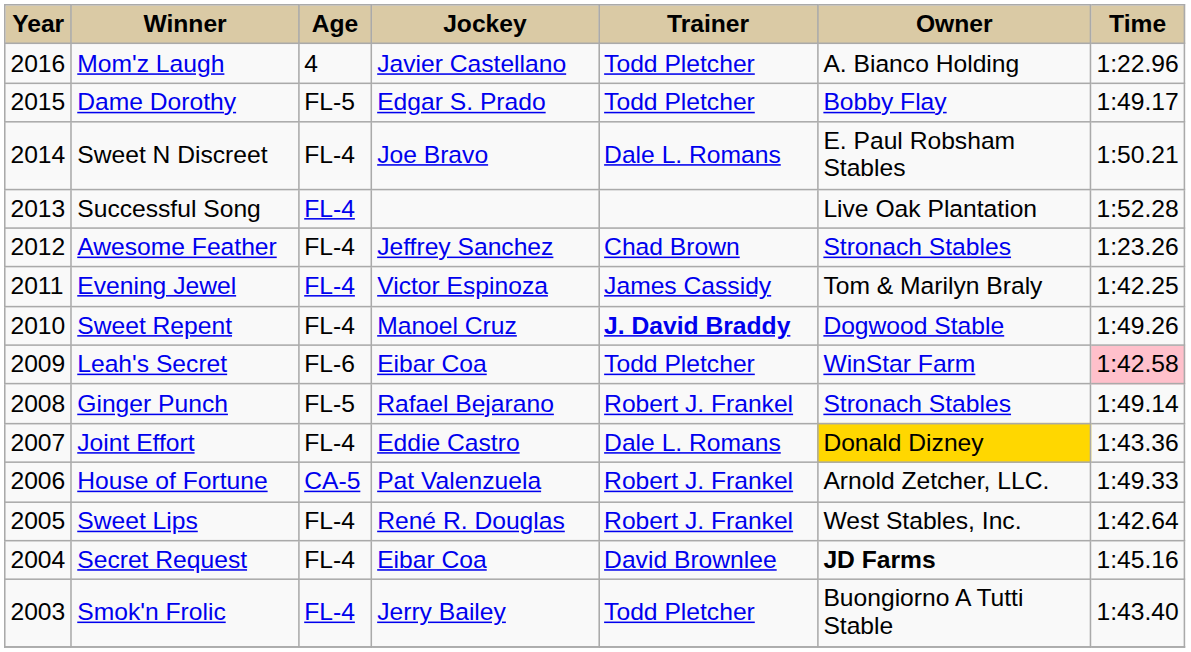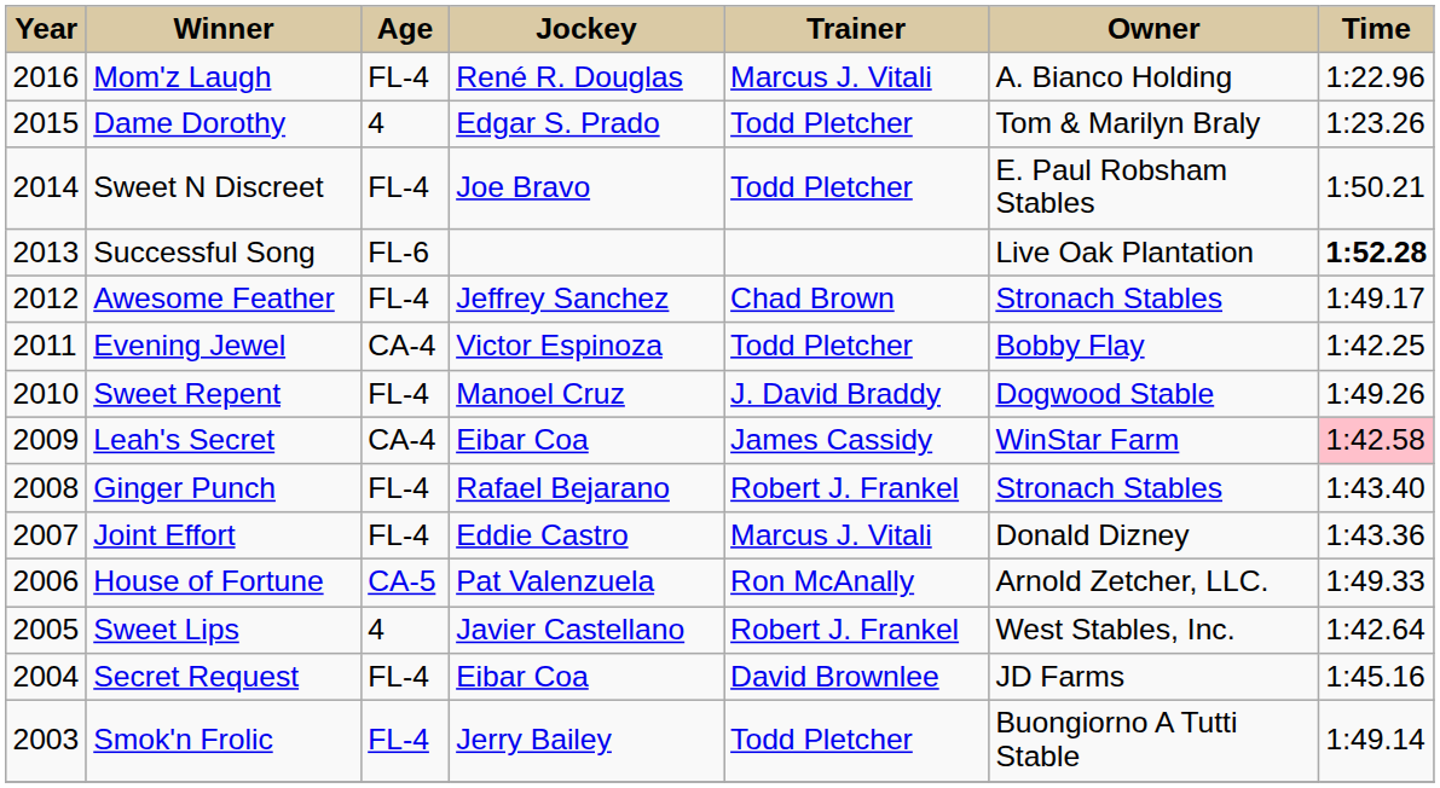 <table class="wikitable sortable">
 <tr>
 <th style="background-color:#DACAA5; width:36px">Year<br></th>
 <th style="background-color:#DACAA5; width:140px">Winner<br></th>
 <th style="background-color:#DACAA5; width:40px">Age<br></th>
 <th style="background-color:#DACAA5; width:140px">Jockey<br></th>
 <th style="background-color:#DACAA5; width:135px">Trainer<br></th>
 <th style="background-color:#DACAA5; width:170px">Owner<br></th>
 <th style="background-color:#DACAA5">Time<br></th>
 </tr>
 <tr>
 <td>2016</td>
 <td><a href='#'>Mom'z Laugh</a></td>
-<td>4</td>
-<td><a href='#'>Javier Castellano</a></td>
-<td><a href='#'>Todd Pletcher</a></td>
+<td>FL-4</td>
+<td><a href='#'>René R. Douglas</a></td>
+<td><a href='#'>Marcus J. Vitali</a></td>
 <td>A. Bianco Holding</td>
 <td>1:22.96</td>
 </tr>
 <tr>
 <td>2015</td>
 <td><a href='#'>Dame Dorothy</a></td>
-<td>FL-5</td>
+<td>4</td>
 <td><a href='#'>Edgar S. Prado</a></td>
 <td><a href='#'>Todd Pletcher</a></td>
-<td><a href='#'>Bobby Flay</a></td>
-<td>1:49.17</td>
+<td>Tom & Marilyn Braly</td>
+<td>1:23.26</td>
 </tr>
 <tr>
 <td>2014</td>
 <td>Sweet N Discreet</td>
 <td>FL-4</td>
 <td><a href='#'>Joe Bravo</a></td>
-<td><a href='#'>Dale L. Romans</a></td>
+<td><a href='#'>Todd Pletcher</a></td>
 <td>E. Paul Robsham Stables</td>
 <td>1:50.21</td>
 </tr>
 <tr>
 <td>2013</td>
 <td>Successful Song</td>
-<td><a href='#'>FL-4</a></td>
+<td>FL-6</td>
 <td></td>
 <td></td>
 <td>Live Oak Plantation</td>
-<td>1:52.28</td>
+<td><strong>1:52.28</strong></td>
 </tr>
 <tr>
 <td>2012</td>
 <td><a href='#'>Awesome Feather</a></td>
 <td>FL-4</td>
 <td><a href='#'>Jeffrey Sanchez</a></td>
 <td><a href='#'>Chad Brown</a></td>
 <td><a href='#'>Stronach Stables</a></td>
-<td>1:23.26</td>
+<td>1:49.17</td>
 </tr>
 <tr>
 <td>2011</td>
 <td><a href='#'>Evening Jewel</a></td>
-<td><a href='#'>FL-4</a></td>
+<td>CA-4</td>
 <td><a href='#'>Victor Espinoza</a></td>
-<td><a href='#'>James Cassidy</a></td>
-<td>Tom & Marilyn Braly</td>
+<td><a href='#'>Todd Pletcher</a></td>
+<td><a href='#'>Bobby Flay</a></td>
 <td>1:42.25</td>
 </tr>
 <tr>
 <td>2010</td>
 <td><a href='#'>Sweet Repent</a></td>
 <td>FL-4</td>
 <td><a href='#'>Manoel Cruz</a></td>
-<td><strong><a href='#'>J. David Braddy</a></strong></td>
+<td><a href='#'>J. David Braddy</a></td>
 <td><a href='#'>Dogwood Stable</a></td>
 <td>1:49.26</td>
 </tr>
 <tr>
 <td>2009</td>
 <td><a href='#'>Leah's Secret</a></td>
-<td>FL-6</td>
+<td>CA-4</td>
 <td><a href='#'>Eibar Coa</a></td>
-<td><a href='#'>Todd Pletcher</a></td>
+<td><a href='#'>James Cassidy</a></td>
 <td><a href='#'>WinStar Farm</a></td>
 <td style="background: pink;">1:42.58</td>
 </tr>
 <tr>
 <td>2008</td>
 <td><a href='#'>Ginger Punch</a></td>
-<td>FL-5</td>
+<td>FL-4</td>
 <td><a href='#'>Rafael Bejarano</a></td>
 <td><a href='#'>Robert J. Frankel</a></td>
 <td><a href='#'>Stronach Stables</a></td>
-<td>1:49.14</td>
+<td>1:43.40</td>
 </tr>
 <tr>
 <td>2007</td>
 <td><a href='#'>Joint Effort</a></td>
 <td>FL-4</td>
 <td><a href='#'>Eddie Castro</a></td>
-<td><a href='#'>Dale L. Romans</a></td>
-<td style="background: gold;">Donald Dizney</td>
+<td><a href='#'>Marcus J. Vitali</a></td>
+<td>Donald Dizney</td>
 <td>1:43.36</td>
 </tr>
 <tr>
 <td>2006</td>
 <td><a href='#'>House of Fortune</a></td>
 <td><a href='#'>CA-5</a></td>
 <td><a href='#'>Pat Valenzuela</a></td>
-<td><a href='#'>Robert J. Frankel</a></td>
+<td><a href='#'>Ron McAnally</a></td>
 <td>Arnold Zetcher, LLC.</td>
 <td>1:49.33</td>
 </tr>
 <tr>
 <td>2005</td>
 <td><a href='#'>Sweet Lips</a></td>
-<td>FL-4</td>
-<td><a href='#'>René R. Douglas</a></td>
+<td>4</td>
+<td><a href='#'>Javier Castellano</a></td>
 <td><a href='#'>Robert J. Frankel</a></td>
 <td>West Stables, Inc.</td>
 <td>1:42.64</td>
 </tr>
 <tr>
 <td>2004</td>
 <td><a href='#'>Secret Request</a></td>
 <td>FL-4</td>
 <td><a href='#'>Eibar Coa</a></td>
 <td><a href='#'>David Brownlee</a></td>
-<td><strong>JD Farms</strong></td>
+<td>JD Farms</td>
 <td>1:45.16</td>
 </tr>
 <tr>
 <td>2003</td>
 <td><a href='#'>Smok'n Frolic</a></td>
 <td><a href='#'>FL-4</a></td>
 <td><a href='#'>Jerry Bailey</a></td>
 <td><a href='#'>Todd Pletcher</a></td>
 <td>Buongiorno A Tutti Stable</td>
-<td>1:43.40</td>
+<td>1:49.14</td>
 </tr>
 <tr>
 </tr>
 </table>
